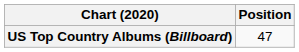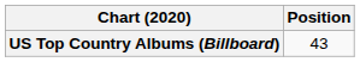 <table class="wikitable plainrowheaders" style="text-align:center;">
 <tr>
 <th scope="col">Chart (2020)</th>
 <th scope="col">Position</th>
 </tr>
 <tr>
 <th scope="row">US Top Country Albums (<em>Billboard</em>)</th>
-<td>47</td>
+<td>43</td>
 </tr>
 </table>
